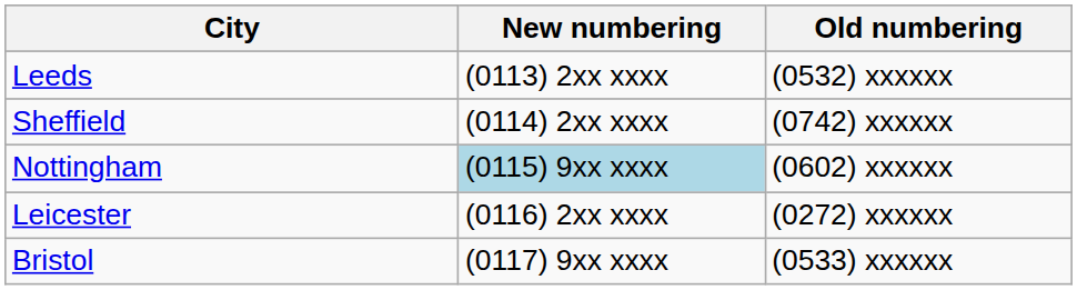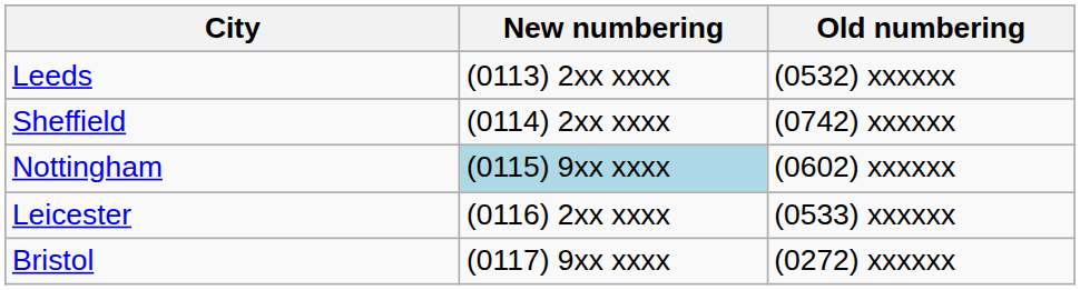 <table class="wikitable sortable">
 <tr>
 <th style="width: 15em;">City</th>
 <th style="width: 10em;">New numbering</th>
 <th style="width: 10em;">Old numbering</th>
 </tr>
 <tr>
 <td><a href='#'>Leeds</a></td>
 <td>(0113) 2xx xxxx</td>
 <td>(0532) xxxxxx</td>
 </tr>
 <tr>
 <td><a href='#'>Sheffield</a></td>
 <td>(0114) 2xx xxxx</td>
 <td>(0742) xxxxxx</td>
 </tr>
 <tr>
 <td><a href='#'>Nottingham</a></td>
 <td style="background: lightblue;">(0115) 9xx xxxx</td>
 <td>(0602) xxxxxx</td>
 </tr>
 <tr>
 <td><a href='#'>Leicester</a></td>
 <td>(0116) 2xx xxxx</td>
-<td>(0272) xxxxxx</td>
+<td>(0533) xxxxxx</td>
 </tr>
 <tr>
 <td><a href='#'>Bristol</a></td>
 <td>(0117) 9xx xxxx</td>
-<td>(0533) xxxxxx</td>
+<td>(0272) xxxxxx</td>
 </tr>
 </table>
